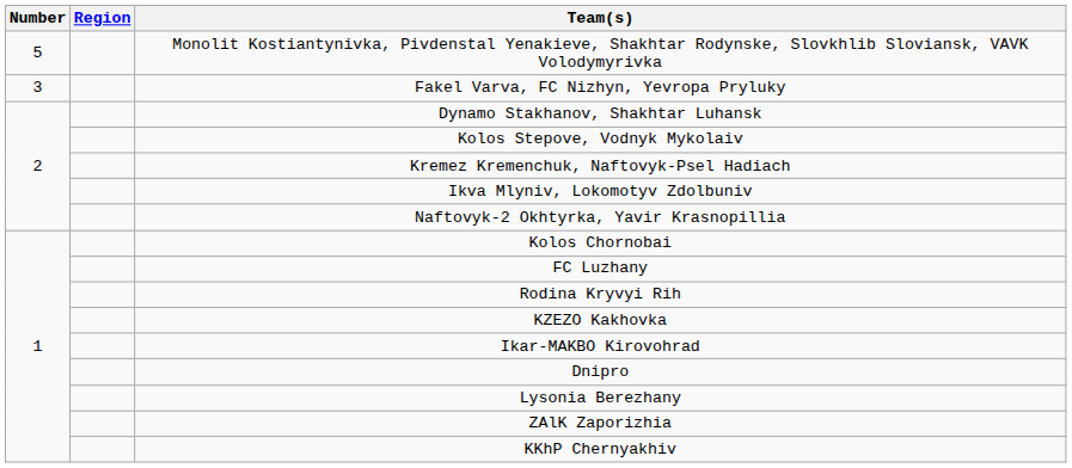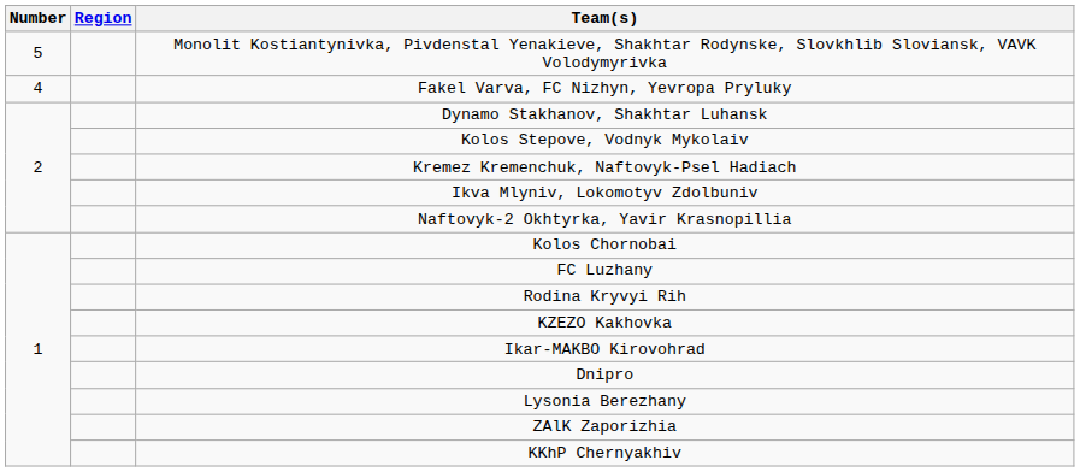 <table class="wikitable" style="text-align:center">
 <tr>
 <th>Number</th>
 <th><a href='#'>Region</a></th>
 <th>Team(s)</th>
 </tr>
 <tr>
 <td rowspan="1">5</td>
 <td align="left"></td>
 <td>Monolit Kostiantynivka, Pivdenstal Yenakieve, Shakhtar Rodynske, Slovkhlib Sloviansk, VAVK Volodymyrivka</td>
 </tr>
 <tr>
-<td rowspan="1">3</td>
+<td rowspan="1">4</td>
 <td align="left"></td>
 <td>Fakel Varva, FC Nizhyn, Yevropa Pryluky</td>
 </tr>
 <tr>
 <td rowspan="5">2</td>
 <td align="left"></td>
 <td>Dynamo Stakhanov, Shakhtar Luhansk</td>
 </tr>
 <tr>
 <td align="left"></td>
 <td>Kolos Stepove, Vodnyk Mykolaiv</td>
 </tr>
 <tr>
 <td align="left"></td>
 <td>Kremez Kremenchuk, Naftovyk-Psel Hadiach</td>
 </tr>
 <tr>
 <td align="left"></td>
 <td>Ikva Mlyniv, Lokomotyv Zdolbuniv</td>
 </tr>
 <tr>
 <td align="left"></td>
 <td>Naftovyk-2 Okhtyrka, Yavir Krasnopillia</td>
 </tr>
 <tr>
 <td rowspan="16">1</td>
 <td align="left"></td>
 <td>Kolos Chornobai</td>
 </tr>
 <tr>
 <td align="left"></td>
 <td>FC Luzhany</td>
 </tr>
 <tr>
 <td align="left"></td>
 <td>Rodina Kryvyi Rih</td>
 </tr>
 <tr>
 <td align="left"></td>
 <td>KZEZO Kakhovka</td>
 </tr>
 <tr>
 <td align="left"></td>
 <td>Ikar-MAKBO Kirovohrad</td>
 </tr>
 <tr>
 <td align="left"></td>
 <td>Dnipro</td>
 </tr>
 <tr>
 <td align="left"></td>
 <td>Lysonia Berezhany</td>
 </tr>
 <tr>
 <td align="left"></td>
 <td>ZAlK Zaporizhia</td>
 </tr>
 <tr>
 <td align="left"></td>
 <td>KKhP Chernyakhiv</td>
 </tr>
 </table>
